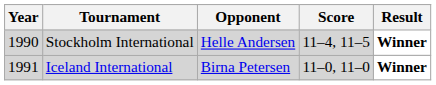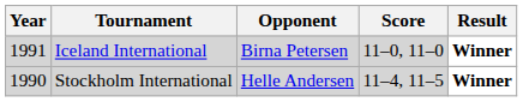 <table class="sortable wikitable" style="font-size: 90%;">
 <tr>
 <th>Year</th>
 <th>Tournament</th>
 <th>Opponent</th>
 <th>Score</th>
 <th>Result</th>
 </tr>
 <tr style="background:#D5D5D5">
+<td align="center">1991</td>
+<td align="left"><a href='#'>Iceland International</a></td>
+<td align="left"> <a href='#'>Birna Petersen</a></td>
+<td align="left">11–0, 11–0</td>
+<td style="text-align:left; background:white"> <strong>Winner</strong></td>
+</tr>
+<tr style="background:#D5D5D5">
 <td align="center">1990</td>
 <td align="left">Stockholm International</td>
 <td align="left"> <a href='#'>Helle Andersen</a></td>
 <td align="left">11–4, 11–5</td>
 <td style="text-align:left; background:white"> <strong>Winner</strong></td>
 </tr>
-<tr style="background:#D5D5D5">
-<td align="center">1991</td>
-<td align="left"><a href='#'>Iceland International</a></td>
-<td align="left"> <a href='#'>Birna Petersen</a></td>
-<td align="left">11–0, 11–0</td>
-<td style="text-align:left; background:white"> <strong>Winner</strong></td>
-</tr>
 </table>
